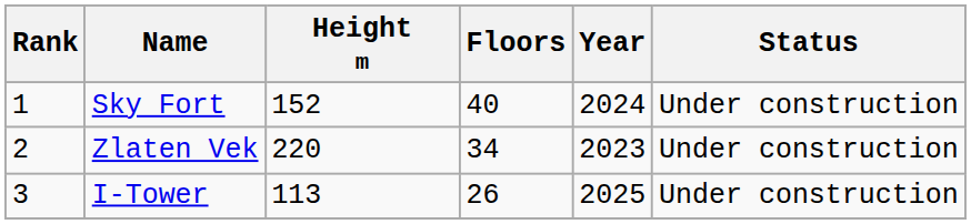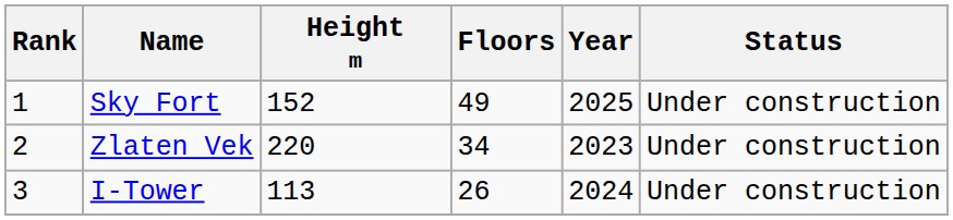 <table class="wikitable sortable mw-collapsible">
 <tr>
 <th>Rank</th>
 <th>Name</th>
 <th width="85px">Height<br><small>m</small></th>
 <th>Floors</th>
 <th>Year</th>
 <th>Status</th>
 </tr>
 <tr>
 <td>1</td>
 <td><a href='#'>Sky Fort</a></td>
 <td>152</td>
-<td>40</td>
-<td>2024</td>
+<td>49</td>
+<td>2025</td>
 <td>Under construction</td>
 </tr>
 <tr>
 <td>2</td>
 <td><a href='#'>Zlaten Vek</a></td>
 <td>220</td>
 <td>34</td>
 <td>2023</td>
 <td>Under construction</td>
 </tr>
 <tr>
 <td>3</td>
 <td><a href='#'>I-Tower</a></td>
 <td>113</td>
 <td>26</td>
-<td>2025</td>
+<td>2024</td>
 <td>Under construction</td>
 </tr>
 <tr>
 </tr>
 </table>
